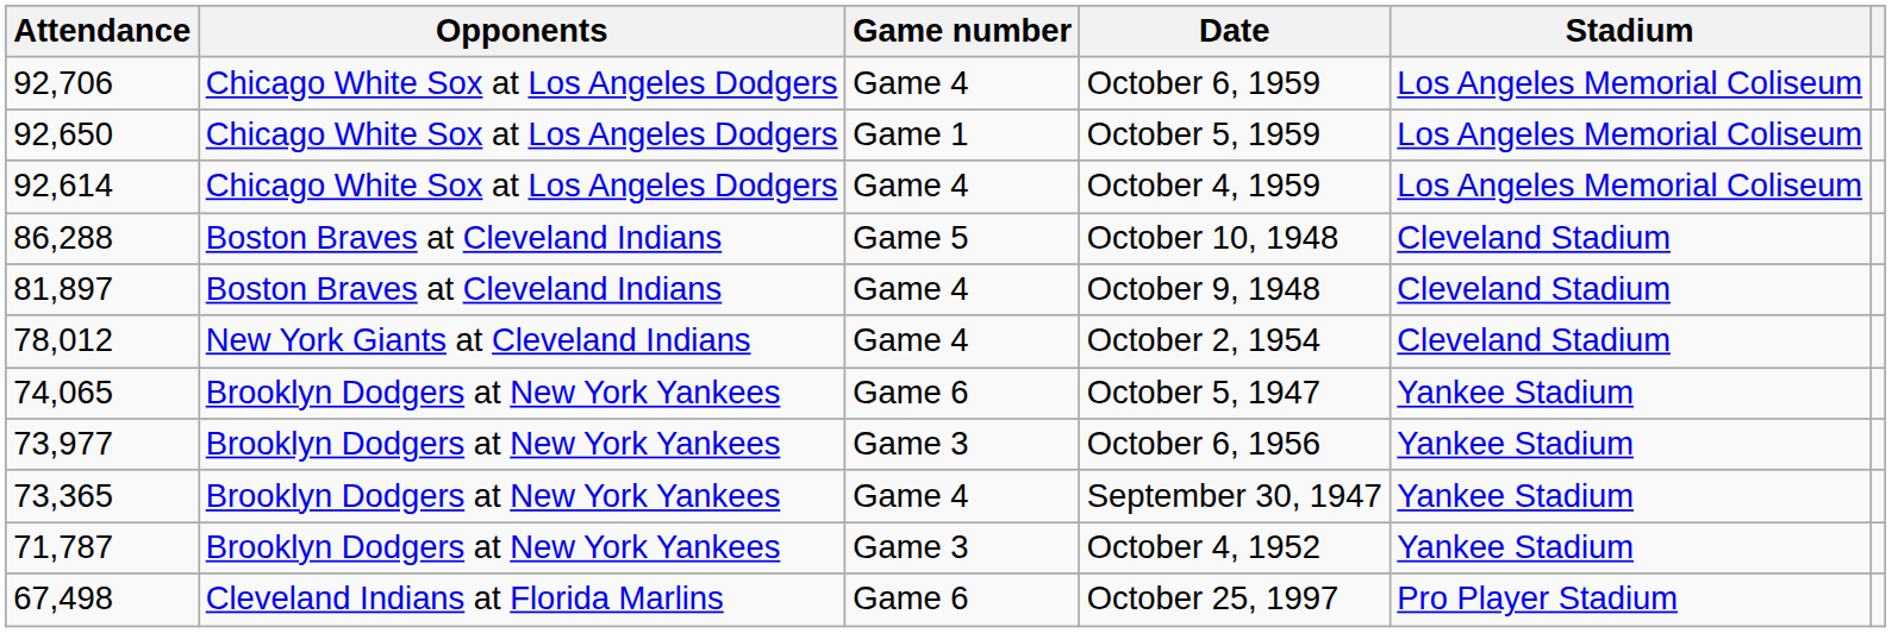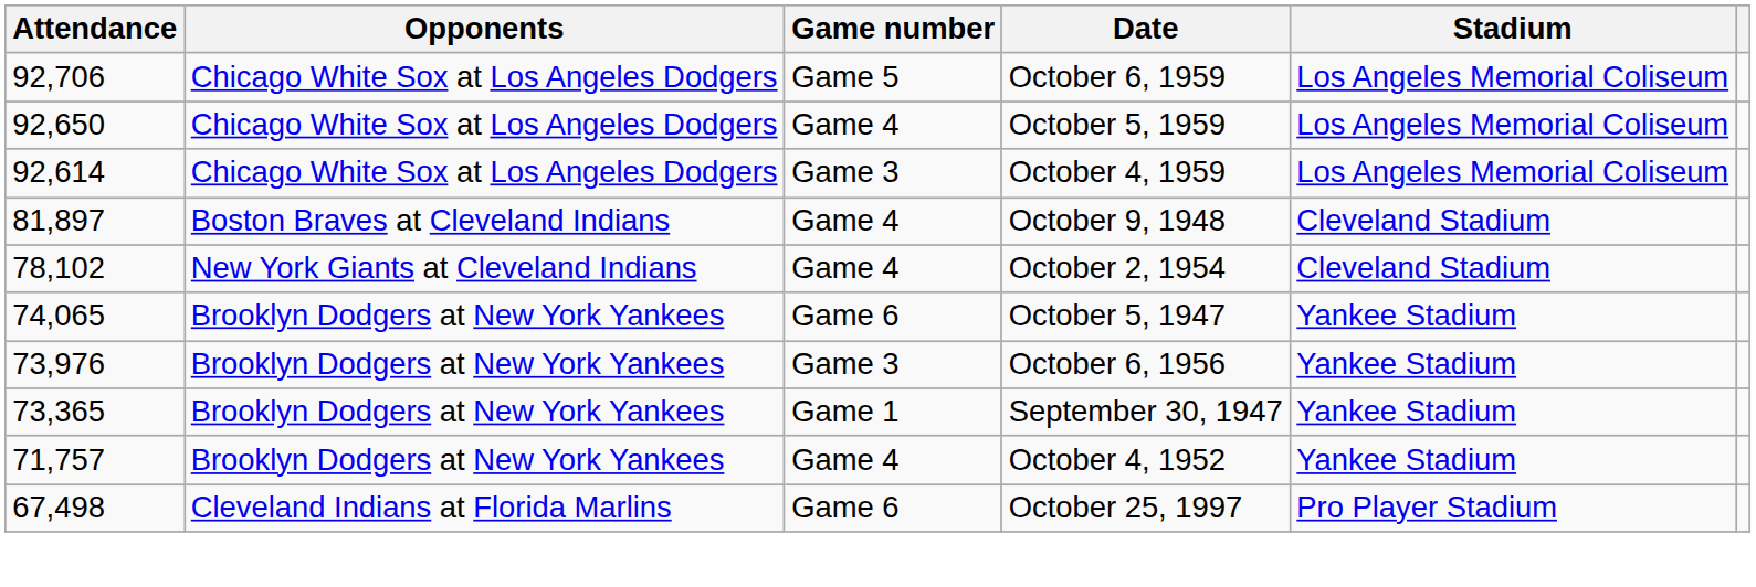 <table class="wikitable sortable">
 <tr>
 <th>Attendance</th>
 <th>Opponents</th>
 <th>Game number</th>
 <th>Date</th>
 <th>Stadium</th>
 <th></th>
 </tr>
 <tr>
 <td>92,706</td>
 <td><a href='#'>Chicago White Sox</a> at <a href='#'>Los Angeles Dodgers</a></td>
-<td>Game 4</td>
+<td>Game 5</td>
 <td>October 6, 1959</td>
 <td><a href='#'>Los Angeles Memorial Coliseum</a></td>
 <td></td>
 </tr>
 <tr>
 <td>92,650</td>
 <td><a href='#'>Chicago White Sox</a> at <a href='#'>Los Angeles Dodgers</a></td>
-<td>Game 1</td>
+<td>Game 4</td>
 <td>October 5, 1959</td>
 <td><a href='#'>Los Angeles Memorial Coliseum</a></td>
 <td></td>
 </tr>
 <tr>
 <td>92,614</td>
 <td><a href='#'>Chicago White Sox</a> at <a href='#'>Los Angeles Dodgers</a></td>
-<td>Game 4</td>
+<td>Game 3</td>
 <td>October 4, 1959</td>
 <td><a href='#'>Los Angeles Memorial Coliseum</a></td>
-<td></td>
-</tr>
-<tr>
-<td>86,288</td>
-<td><a href='#'>Boston Braves</a> at <a href='#'>Cleveland Indians</a></td>
-<td>Game 5</td>
-<td>October 10, 1948</td>
-<td><a href='#'>Cleveland Stadium</a></td>
 <td></td>
 </tr>
 <tr>
 <td>81,897</td>
 <td><a href='#'>Boston Braves</a> at <a href='#'>Cleveland Indians</a></td>
 <td>Game 4</td>
 <td>October 9, 1948</td>
 <td><a href='#'>Cleveland Stadium</a></td>
 <td></td>
 </tr>
 <tr>
-<td>78,012</td>
+<td>78,102</td>
 <td><a href='#'>New York Giants</a> at <a href='#'>Cleveland Indians</a></td>
 <td>Game 4</td>
 <td>October 2, 1954</td>
 <td><a href='#'>Cleveland Stadium</a></td>
 <td></td>
 </tr>
 <tr>
 <td>74,065</td>
 <td><a href='#'>Brooklyn Dodgers</a> at <a href='#'>New York Yankees</a></td>
 <td>Game 6</td>
 <td>October 5, 1947</td>
 <td><a href='#'>Yankee Stadium</a></td>
 <td></td>
 </tr>
 <tr>
-<td>73,977</td>
+<td>73,976</td>
 <td><a href='#'>Brooklyn Dodgers</a> at <a href='#'>New York Yankees</a></td>
 <td>Game 3</td>
 <td>October 6, 1956</td>
 <td><a href='#'>Yankee Stadium</a></td>
 <td></td>
 </tr>
 <tr>
 <td>73,365</td>
 <td><a href='#'>Brooklyn Dodgers</a> at <a href='#'>New York Yankees</a></td>
-<td>Game 4</td>
+<td>Game 1</td>
 <td>September 30, 1947</td>
 <td><a href='#'>Yankee Stadium</a></td>
 <td></td>
 </tr>
 <tr>
-<td>71,787</td>
+<td>71,757</td>
 <td><a href='#'>Brooklyn Dodgers</a> at <a href='#'>New York Yankees</a></td>
-<td>Game 3</td>
+<td>Game 4</td>
 <td>October 4, 1952</td>
 <td><a href='#'>Yankee Stadium</a></td>
 <td></td>
 </tr>
 <tr>
 <td>67,498</td>
 <td><a href='#'>Cleveland Indians</a> at <a href='#'>Florida Marlins</a></td>
 <td>Game 6</td>
 <td>October 25, 1997</td>
 <td><a href='#'>Pro Player Stadium</a></td>
 <td></td>
 </tr>
 </table>
